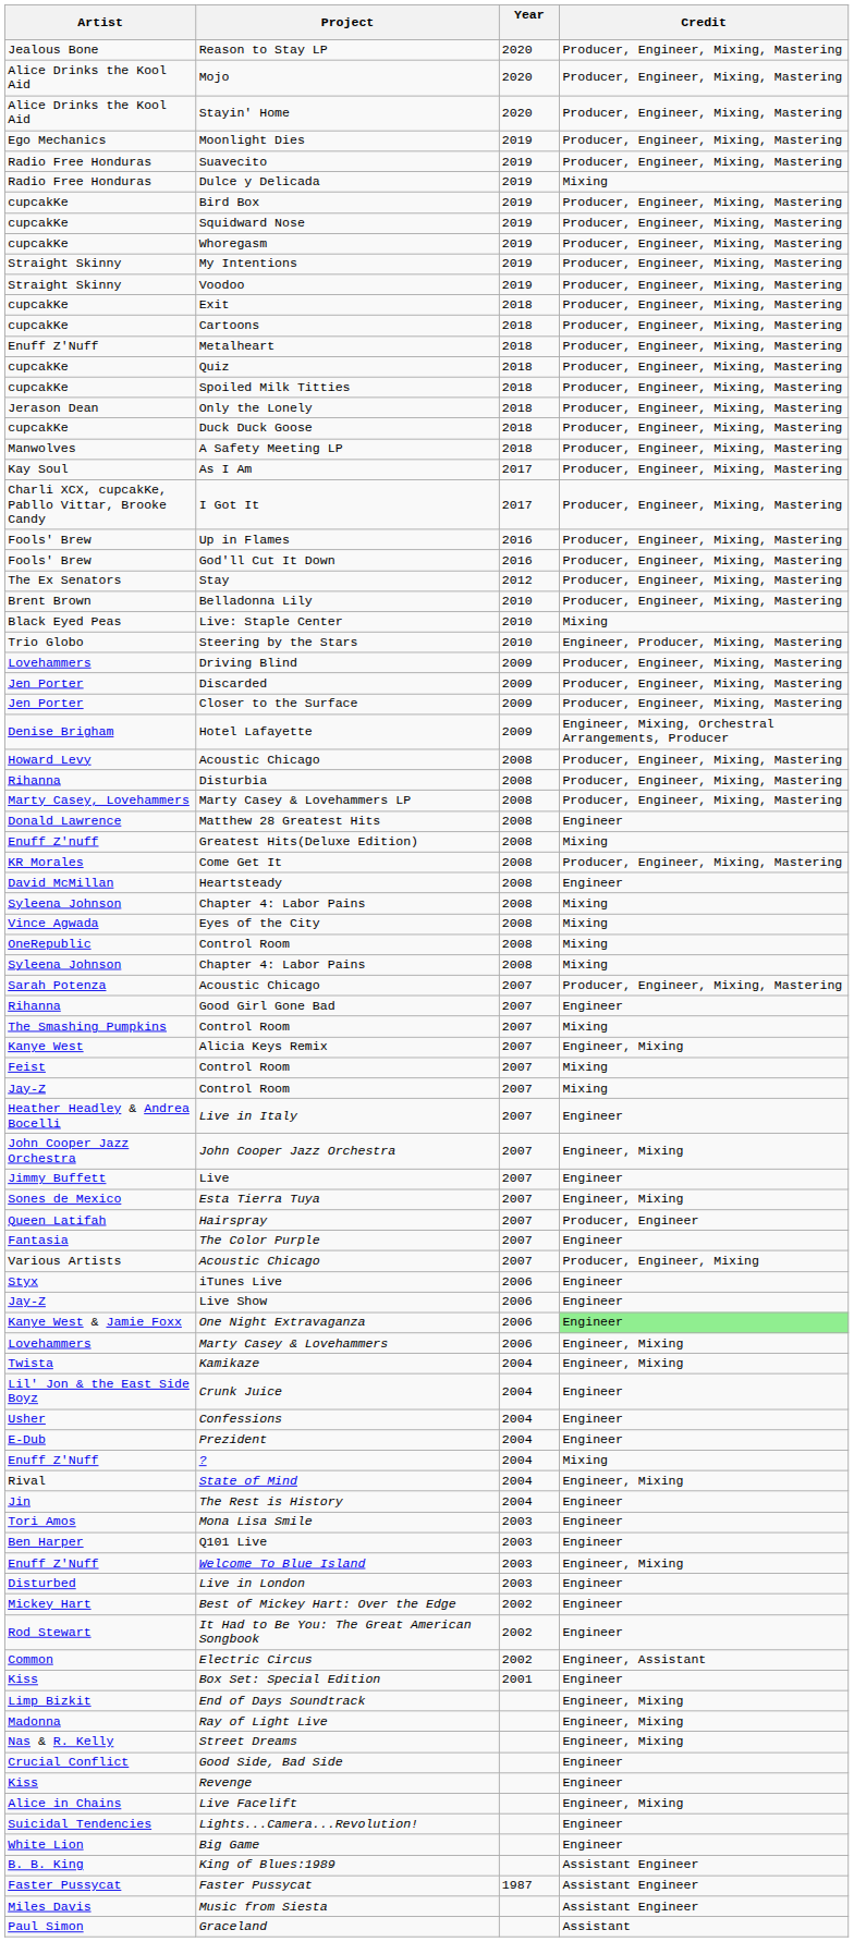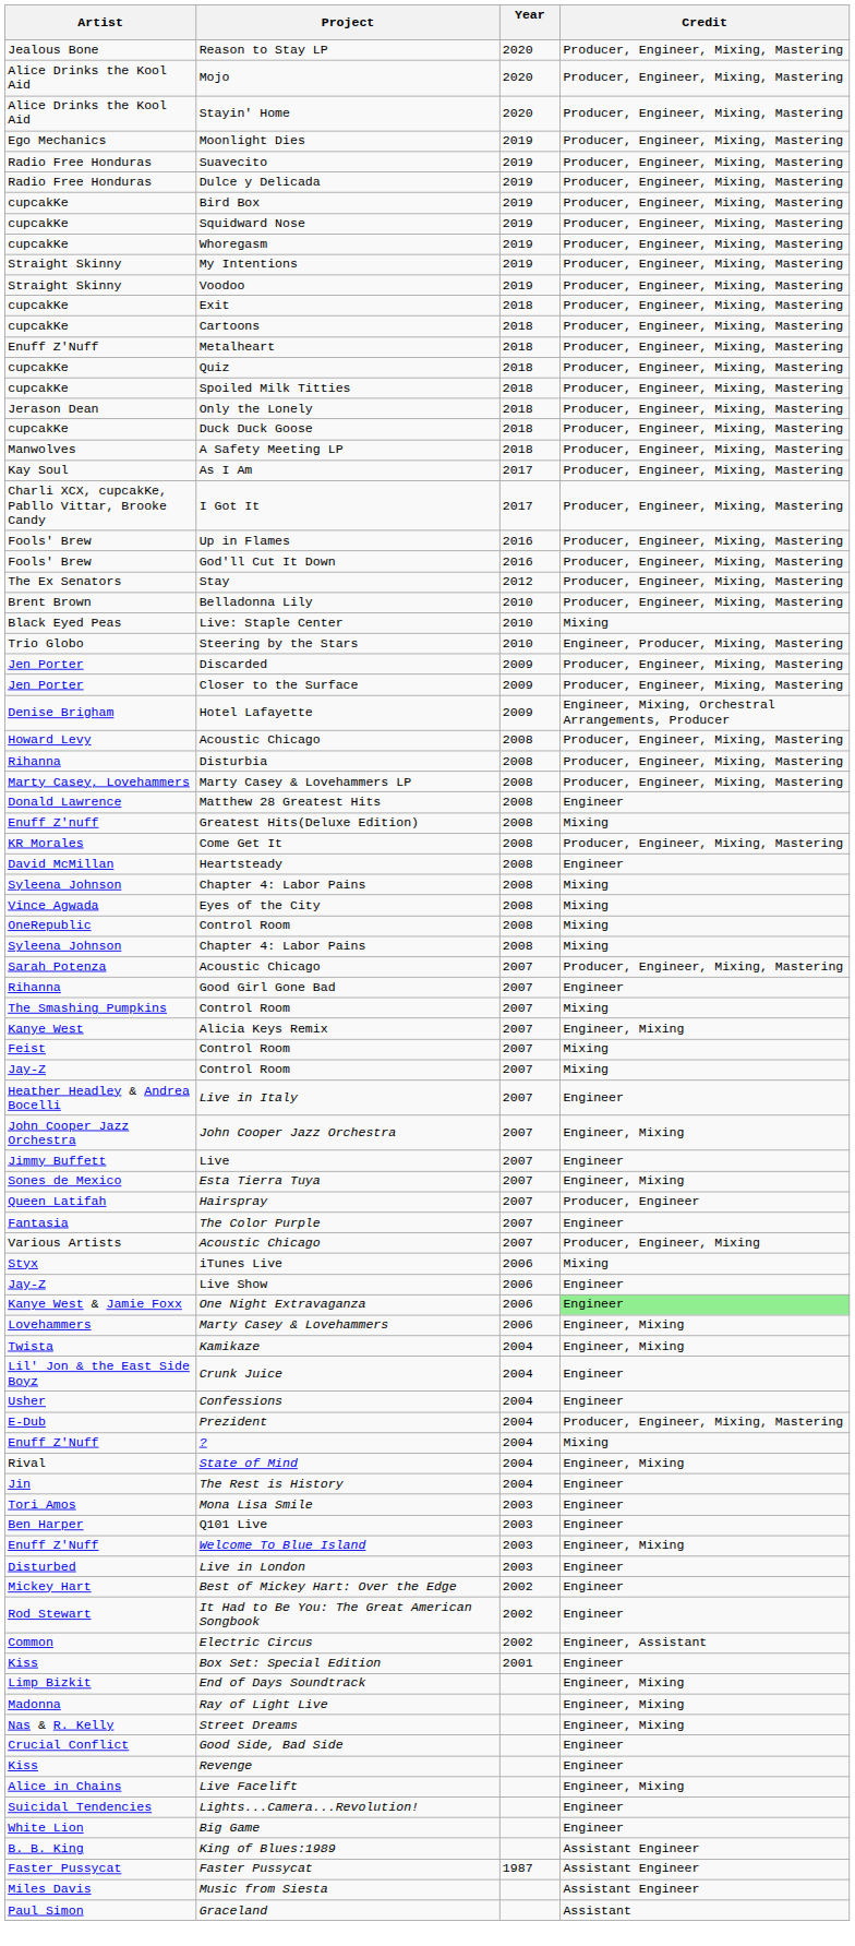 <table class="wikitable">
 <tr>
 <th>Artist</th>
 <th>Project</th>
 <th>Year     </th>
 <th>Credit</th>
 </tr>
 <tr>
 <td>Jealous Bone</td>
 <td>Reason to Stay LP</td>
 <td>2020</td>
 <td>Producer, Engineer, Mixing, Mastering</td>
 </tr>
 <tr>
 <td>Alice Drinks the Kool Aid</td>
 <td>Mojo</td>
 <td>2020</td>
 <td>Producer, Engineer, Mixing, Mastering</td>
 </tr>
 <tr>
 <td>Alice Drinks the Kool Aid</td>
 <td>Stayin' Home</td>
 <td>2020</td>
 <td>Producer, Engineer, Mixing, Mastering</td>
 </tr>
 <tr>
 <td>Ego Mechanics</td>
 <td>Moonlight Dies</td>
 <td>2019</td>
 <td>Producer, Engineer, Mixing, Mastering</td>
 </tr>
 <tr>
 <td>Radio Free Honduras</td>
 <td>Suavecito</td>
 <td>2019</td>
 <td>Producer, Engineer, Mixing, Mastering</td>
 </tr>
 <tr>
 <td>Radio Free Honduras</td>
 <td>Dulce y Delicada</td>
 <td>2019</td>
-<td>Mixing</td>
+<td>Producer, Engineer, Mixing, Mastering</td>
 </tr>
 <tr>
 <td>cupcakKe</td>
 <td>Bird Box</td>
 <td>2019</td>
 <td>Producer, Engineer, Mixing, Mastering</td>
 </tr>
 <tr>
 <td>cupcakKe</td>
 <td>Squidward Nose</td>
 <td>2019</td>
 <td>Producer, Engineer, Mixing, Mastering</td>
 </tr>
 <tr>
 <td>cupcakKe</td>
 <td>Whoregasm</td>
 <td>2019</td>
 <td>Producer, Engineer, Mixing, Mastering</td>
 </tr>
 <tr>
 <td>Straight Skinny</td>
 <td>My Intentions</td>
 <td>2019</td>
 <td>Producer, Engineer, Mixing, Mastering</td>
 </tr>
 <tr>
 <td>Straight Skinny</td>
 <td>Voodoo</td>
 <td>2019</td>
 <td>Producer, Engineer, Mixing, Mastering</td>
 </tr>
 <tr>
 <td>cupcakKe</td>
 <td>Exit</td>
 <td>2018</td>
 <td>Producer, Engineer, Mixing, Mastering</td>
 </tr>
 <tr>
 <td>cupcakKe</td>
 <td>Cartoons</td>
 <td>2018</td>
 <td>Producer, Engineer, Mixing, Mastering</td>
 </tr>
 <tr>
 <td>Enuff Z'Nuff</td>
 <td>Metalheart</td>
 <td>2018</td>
 <td>Producer, Engineer, Mixing, Mastering</td>
 </tr>
 <tr>
 <td>cupcakKe</td>
 <td>Quiz</td>
 <td>2018</td>
 <td>Producer, Engineer, Mixing, Mastering</td>
 </tr>
 <tr>
 <td>cupcakKe</td>
 <td>Spoiled Milk Titties</td>
 <td>2018</td>
 <td>Producer, Engineer, Mixing, Mastering</td>
 </tr>
 <tr>
 <td>Jerason Dean</td>
 <td>Only the Lonely</td>
 <td>2018</td>
 <td>Producer, Engineer, Mixing, Mastering</td>
 </tr>
 <tr>
 <td>cupcakKe</td>
 <td>Duck Duck Goose</td>
 <td>2018</td>
 <td>Producer, Engineer, Mixing, Mastering</td>
 </tr>
 <tr>
 <td>Manwolves</td>
 <td>A Safety Meeting LP</td>
 <td>2018</td>
 <td>Producer, Engineer, Mixing, Mastering</td>
 </tr>
 <tr>
 <td>Kay Soul</td>
 <td>As I Am</td>
 <td>2017</td>
 <td>Producer, Engineer, Mixing, Mastering</td>
 </tr>
 <tr>
 <td>Charli XCX, cupcakKe,<br>Pabllo Vittar, Brooke Candy</td>
 <td>I Got It</td>
 <td>2017</td>
 <td>Producer, Engineer, Mixing, Mastering</td>
 </tr>
 <tr>
 <td>Fools' Brew</td>
 <td>Up in Flames</td>
 <td>2016</td>
 <td>Producer, Engineer, Mixing, Mastering</td>
 </tr>
 <tr>
 <td>Fools' Brew</td>
 <td>God'll Cut It Down</td>
 <td>2016</td>
 <td>Producer, Engineer, Mixing, Mastering</td>
 </tr>
 <tr>
 <td>The Ex Senators</td>
 <td>Stay</td>
 <td>2012</td>
 <td>Producer, Engineer, Mixing, Mastering</td>
 </tr>
 <tr>
 <td>Brent Brown</td>
 <td>Belladonna Lily</td>
 <td>2010</td>
 <td>Producer, Engineer, Mixing, Mastering</td>
 </tr>
 <tr>
 <td>Black Eyed Peas</td>
 <td>Live: Staple Center</td>
 <td>2010</td>
 <td>Mixing</td>
 </tr>
 <tr>
 <td>Trio Globo</td>
 <td>Steering by the Stars</td>
 <td>2010</td>
 <td>Engineer, Producer, Mixing, Mastering</td>
-</tr>
-<tr>
-<td><a href='#'>Lovehammers</a></td>
-<td>Driving Blind</td>
-<td>2009</td>
-<td>Producer, Engineer, Mixing, Mastering</td>
 </tr>
 <tr>
 <td><a href='#'>Jen Porter</a></td>
 <td>Discarded</td>
 <td>2009</td>
 <td>Producer, Engineer, Mixing, Mastering</td>
 </tr>
 <tr>
 <td><a href='#'>Jen Porter</a></td>
 <td>Closer to the Surface</td>
 <td>2009</td>
 <td>Producer, Engineer, Mixing, Mastering</td>
 </tr>
 <tr>
 <td><a href='#'>Denise Brigham</a></td>
 <td>Hotel Lafayette</td>
 <td>2009</td>
 <td>Engineer, Mixing, Orchestral Arrangements, Producer</td>
 </tr>
 <tr>
 <td><a href='#'>Howard Levy</a></td>
 <td>Acoustic Chicago</td>
 <td>2008</td>
 <td>Producer, Engineer, Mixing, Mastering</td>
 </tr>
 <tr>
 <td><a href='#'>Rihanna</a></td>
 <td>Disturbia</td>
 <td>2008</td>
 <td>Producer, Engineer, Mixing, Mastering</td>
 </tr>
 <tr>
 <td><a href='#'>Marty Casey, Lovehammers</a></td>
 <td>Marty Casey & Lovehammers LP</td>
 <td>2008</td>
 <td>Producer, Engineer, Mixing, Mastering</td>
 </tr>
 <tr>
 <td><a href='#'>Donald Lawrence</a></td>
 <td>Matthew 28 Greatest Hits</td>
 <td>2008</td>
 <td>Engineer</td>
 </tr>
 <tr>
 <td><a href='#'>Enuff Z'nuff</a></td>
 <td>Greatest Hits(Deluxe Edition)</td>
 <td>2008</td>
 <td>Mixing</td>
 </tr>
 <tr>
 <td><a href='#'>KR Morales</a></td>
 <td>Come Get It</td>
 <td>2008</td>
 <td>Producer, Engineer, Mixing, Mastering</td>
 </tr>
 <tr>
 <td><a href='#'>David McMillan</a></td>
 <td>Heartsteady</td>
 <td>2008</td>
 <td>Engineer</td>
 </tr>
 <tr>
 <td><a href='#'>Syleena Johnson</a></td>
 <td>Chapter 4: Labor Pains</td>
 <td>2008</td>
 <td>Mixing</td>
 </tr>
 <tr>
 <td><a href='#'>Vince Agwada</a></td>
 <td>Eyes of the City</td>
 <td>2008</td>
 <td>Mixing</td>
 </tr>
 <tr>
 <td><a href='#'>OneRepublic</a></td>
 <td>Control Room</td>
 <td>2008</td>
 <td>Mixing</td>
 </tr>
 <tr>
 <td><a href='#'>Syleena Johnson</a></td>
 <td>Chapter 4: Labor Pains</td>
 <td>2008</td>
 <td>Mixing</td>
 </tr>
 <tr>
 <td><a href='#'>Sarah Potenza</a></td>
 <td>Acoustic Chicago</td>
 <td>2007</td>
 <td>Producer, Engineer, Mixing, Mastering</td>
 </tr>
 <tr>
 <td><a href='#'>Rihanna</a></td>
 <td>Good Girl Gone Bad</td>
 <td>2007</td>
 <td>Engineer</td>
 </tr>
 <tr>
 <td><a href='#'>The Smashing Pumpkins</a></td>
 <td>Control Room</td>
 <td>2007</td>
 <td>Mixing</td>
 </tr>
 <tr>
 <td><a href='#'>Kanye West</a></td>
 <td>Alicia Keys Remix</td>
 <td>2007</td>
 <td>Engineer, Mixing</td>
 </tr>
 <tr>
 <td><a href='#'>Feist</a></td>
 <td>Control Room</td>
 <td>2007</td>
 <td>Mixing</td>
 </tr>
 <tr>
 <td><a href='#'>Jay-Z</a></td>
 <td>Control Room</td>
 <td>2007</td>
 <td>Mixing</td>
 </tr>
 <tr>
 <td><a href='#'>Heather Headley</a> & <a href='#'>Andrea Bocelli</a></td>
 <td><em>Live in Italy</em></td>
 <td>2007</td>
 <td>Engineer</td>
 </tr>
 <tr>
 <td><a href='#'>John Cooper Jazz Orchestra</a></td>
 <td><em>John Cooper Jazz Orchestra</em></td>
 <td>2007</td>
 <td>Engineer, Mixing</td>
 </tr>
 <tr>
 <td><a href='#'>Jimmy Buffett</a></td>
 <td>Live</td>
 <td>2007</td>
 <td>Engineer</td>
 </tr>
 <tr>
 <td><a href='#'>Sones de Mexico</a></td>
 <td><em>Esta Tierra Tuya</em></td>
 <td>2007</td>
 <td>Engineer, Mixing</td>
 </tr>
 <tr>
 <td><a href='#'>Queen Latifah</a></td>
 <td><em>Hairspray</em></td>
 <td>2007</td>
 <td>Producer, Engineer</td>
 </tr>
 <tr>
 <td><a href='#'>Fantasia</a></td>
 <td><em>The Color Purple</em></td>
 <td>2007</td>
 <td>Engineer</td>
 </tr>
 <tr>
 <td>Various Artists</td>
 <td><em>Acoustic Chicago</em></td>
 <td>2007</td>
 <td>Producer, Engineer, Mixing</td>
 </tr>
 <tr>
 <td><a href='#'>Styx</a></td>
 <td>iTunes Live</td>
 <td>2006</td>
-<td>Engineer</td>
+<td>Mixing</td>
 </tr>
 <tr>
 <td><a href='#'>Jay-Z</a></td>
 <td>Live Show</td>
 <td>2006</td>
 <td>Engineer</td>
 </tr>
 <tr>
 <td><a href='#'>Kanye West</a> & <a href='#'>Jamie Foxx</a></td>
 <td><em>One Night Extravaganza</em></td>
 <td>2006</td>
 <td style="background: lightgreen;">Engineer</td>
 </tr>
 <tr>
 <td><a href='#'>Lovehammers</a></td>
 <td><em>Marty Casey & Lovehammers</em></td>
 <td>2006</td>
 <td>Engineer, Mixing</td>
 </tr>
 <tr>
 <td><a href='#'>Twista</a></td>
 <td><em>Kamikaze</em></td>
 <td>2004</td>
 <td>Engineer, Mixing</td>
 </tr>
 <tr>
 <td><a href='#'>Lil' Jon & the East Side Boyz</a></td>
 <td><em>Crunk Juice</em></td>
 <td>2004</td>
 <td>Engineer</td>
 </tr>
 <tr>
 <td><a href='#'>Usher</a></td>
 <td><em>Confessions</em></td>
 <td>2004</td>
 <td>Engineer</td>
 </tr>
 <tr>
 <td><a href='#'>E-Dub</a></td>
 <td><em>Prezident</em></td>
 <td>2004</td>
-<td>Engineer</td>
+<td>Producer, Engineer, Mixing, Mastering</td>
 </tr>
 <tr>
 <td><a href='#'>Enuff Z'Nuff</a></td>
 <td><em><a href='#'>?</a></em></td>
 <td>2004</td>
 <td>Mixing</td>
 </tr>
 <tr>
 <td>Rival</td>
 <td><em><a href='#'>State of Mind</a></em></td>
 <td>2004</td>
 <td>Engineer, Mixing</td>
 </tr>
 <tr>
 <td><a href='#'>Jin</a></td>
 <td><em>The Rest is History</em></td>
 <td>2004</td>
 <td>Engineer</td>
 </tr>
 <tr>
 <td><a href='#'>Tori Amos</a></td>
 <td><em>Mona Lisa Smile</em></td>
 <td>2003</td>
 <td>Engineer</td>
 </tr>
 <tr>
 <td><a href='#'>Ben Harper</a></td>
 <td>Q101 Live</td>
 <td>2003</td>
 <td>Engineer</td>
 </tr>
 <tr>
 <td><a href='#'>Enuff Z'Nuff</a></td>
 <td><em><a href='#'>Welcome To Blue Island</a></em></td>
 <td>2003</td>
 <td>Engineer, Mixing</td>
 </tr>
 <tr>
 <td><a href='#'>Disturbed</a></td>
 <td><em>Live in London</em></td>
 <td>2003</td>
 <td>Engineer</td>
 </tr>
 <tr>
 <td><a href='#'>Mickey Hart</a></td>
 <td><em>Best of Mickey Hart: Over the Edge</em></td>
 <td>2002</td>
 <td>Engineer</td>
 </tr>
 <tr>
 <td><a href='#'>Rod Stewart</a></td>
 <td><em>It Had to Be You: The Great American Songbook</em></td>
 <td>2002</td>
 <td>Engineer</td>
 </tr>
 <tr>
 <td><a href='#'>Common</a></td>
 <td><em>Electric Circus</em></td>
 <td>2002</td>
 <td>Engineer, Assistant</td>
 </tr>
 <tr>
 <td><a href='#'>Kiss</a></td>
 <td><em>Box Set: Special Edition</em></td>
 <td>2001</td>
 <td>Engineer</td>
 </tr>
 <tr>
 <td><a href='#'>Limp Bizkit</a></td>
 <td><em>End of Days Soundtrack</em></td>
 <td></td>
 <td>Engineer, Mixing</td>
 </tr>
 <tr>
 <td><a href='#'>Madonna</a></td>
 <td><em>Ray of Light Live</em></td>
 <td></td>
 <td>Engineer, Mixing</td>
 </tr>
 <tr>
 <td><a href='#'>Nas</a> & <a href='#'>R. Kelly</a></td>
 <td><em>Street Dreams</em></td>
 <td></td>
 <td>Engineer, Mixing</td>
 </tr>
 <tr>
 <td><a href='#'>Crucial Conflict</a></td>
 <td><em>Good Side, Bad Side</em></td>
 <td></td>
 <td>Engineer</td>
 </tr>
 <tr>
 <td><a href='#'>Kiss</a></td>
 <td><em>Revenge</em></td>
 <td></td>
 <td>Engineer</td>
 </tr>
 <tr>
 <td><a href='#'>Alice in Chains</a></td>
 <td><em>Live Facelift</em></td>
 <td></td>
 <td>Engineer, Mixing</td>
 </tr>
 <tr>
 <td><a href='#'>Suicidal Tendencies</a></td>
 <td><em>Lights...Camera...Revolution!</em></td>
 <td></td>
 <td>Engineer</td>
 </tr>
 <tr>
 <td><a href='#'>White Lion</a></td>
 <td><em>Big Game</em></td>
 <td></td>
 <td>Engineer</td>
 </tr>
 <tr>
 <td><a href='#'>B. B. King</a></td>
 <td><em>King of Blues:1989</em></td>
 <td></td>
 <td>Assistant Engineer</td>
 </tr>
 <tr>
 <td><a href='#'>Faster Pussycat</a></td>
 <td><em>Faster Pussycat</em></td>
 <td>1987</td>
 <td>Assistant Engineer</td>
 </tr>
 <tr>
 <td><a href='#'>Miles Davis</a></td>
 <td><em>Music from Siesta</em></td>
 <td></td>
 <td>Assistant Engineer</td>
 </tr>
 <tr>
 <td><a href='#'>Paul Simon</a></td>
 <td><em>Graceland</em></td>
 <td></td>
 <td>Assistant</td>
 </tr>
 </table>
